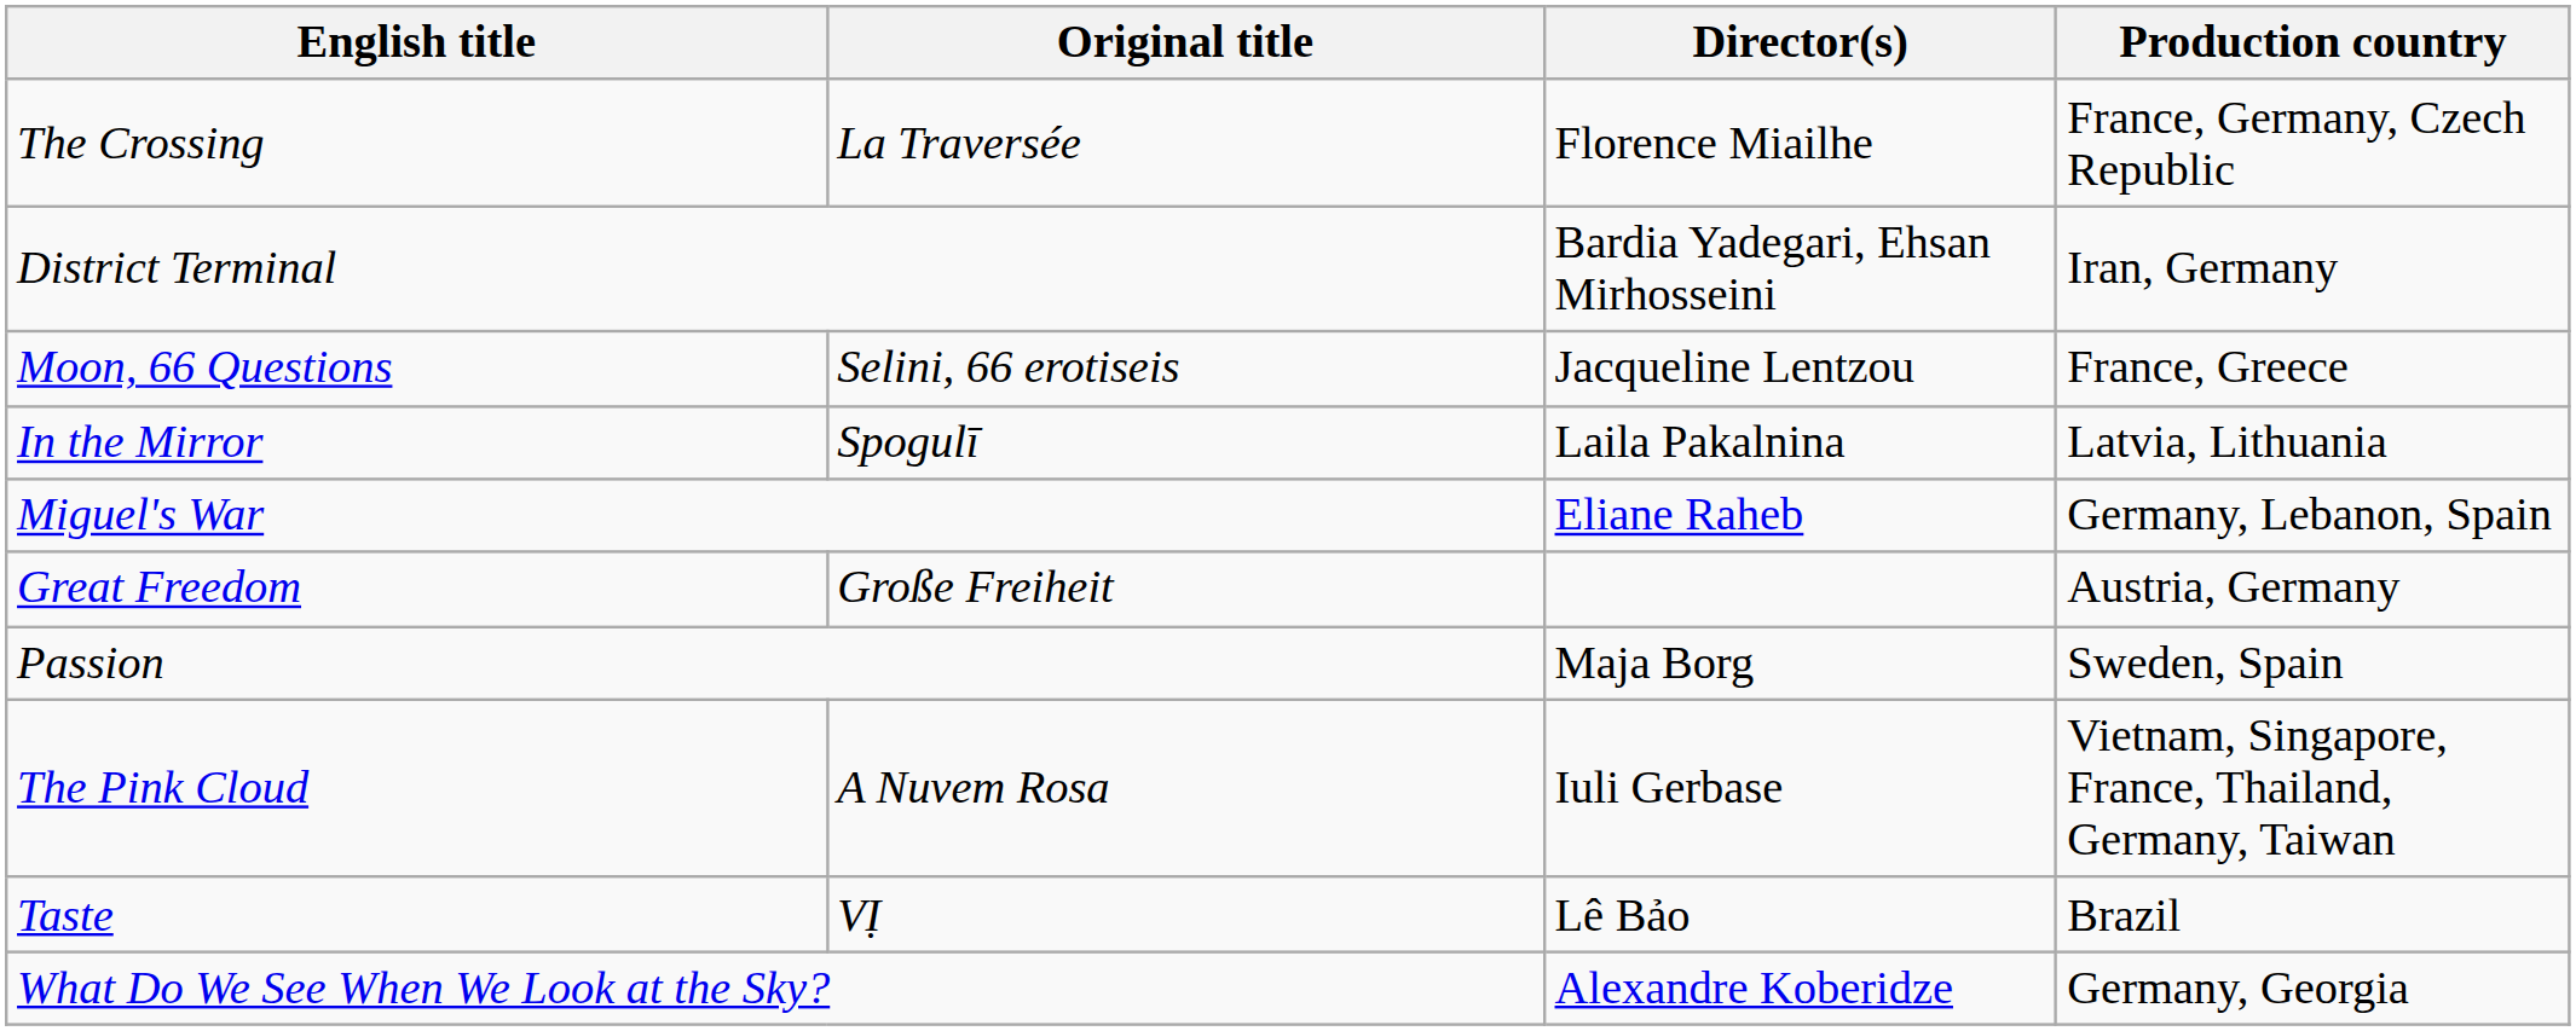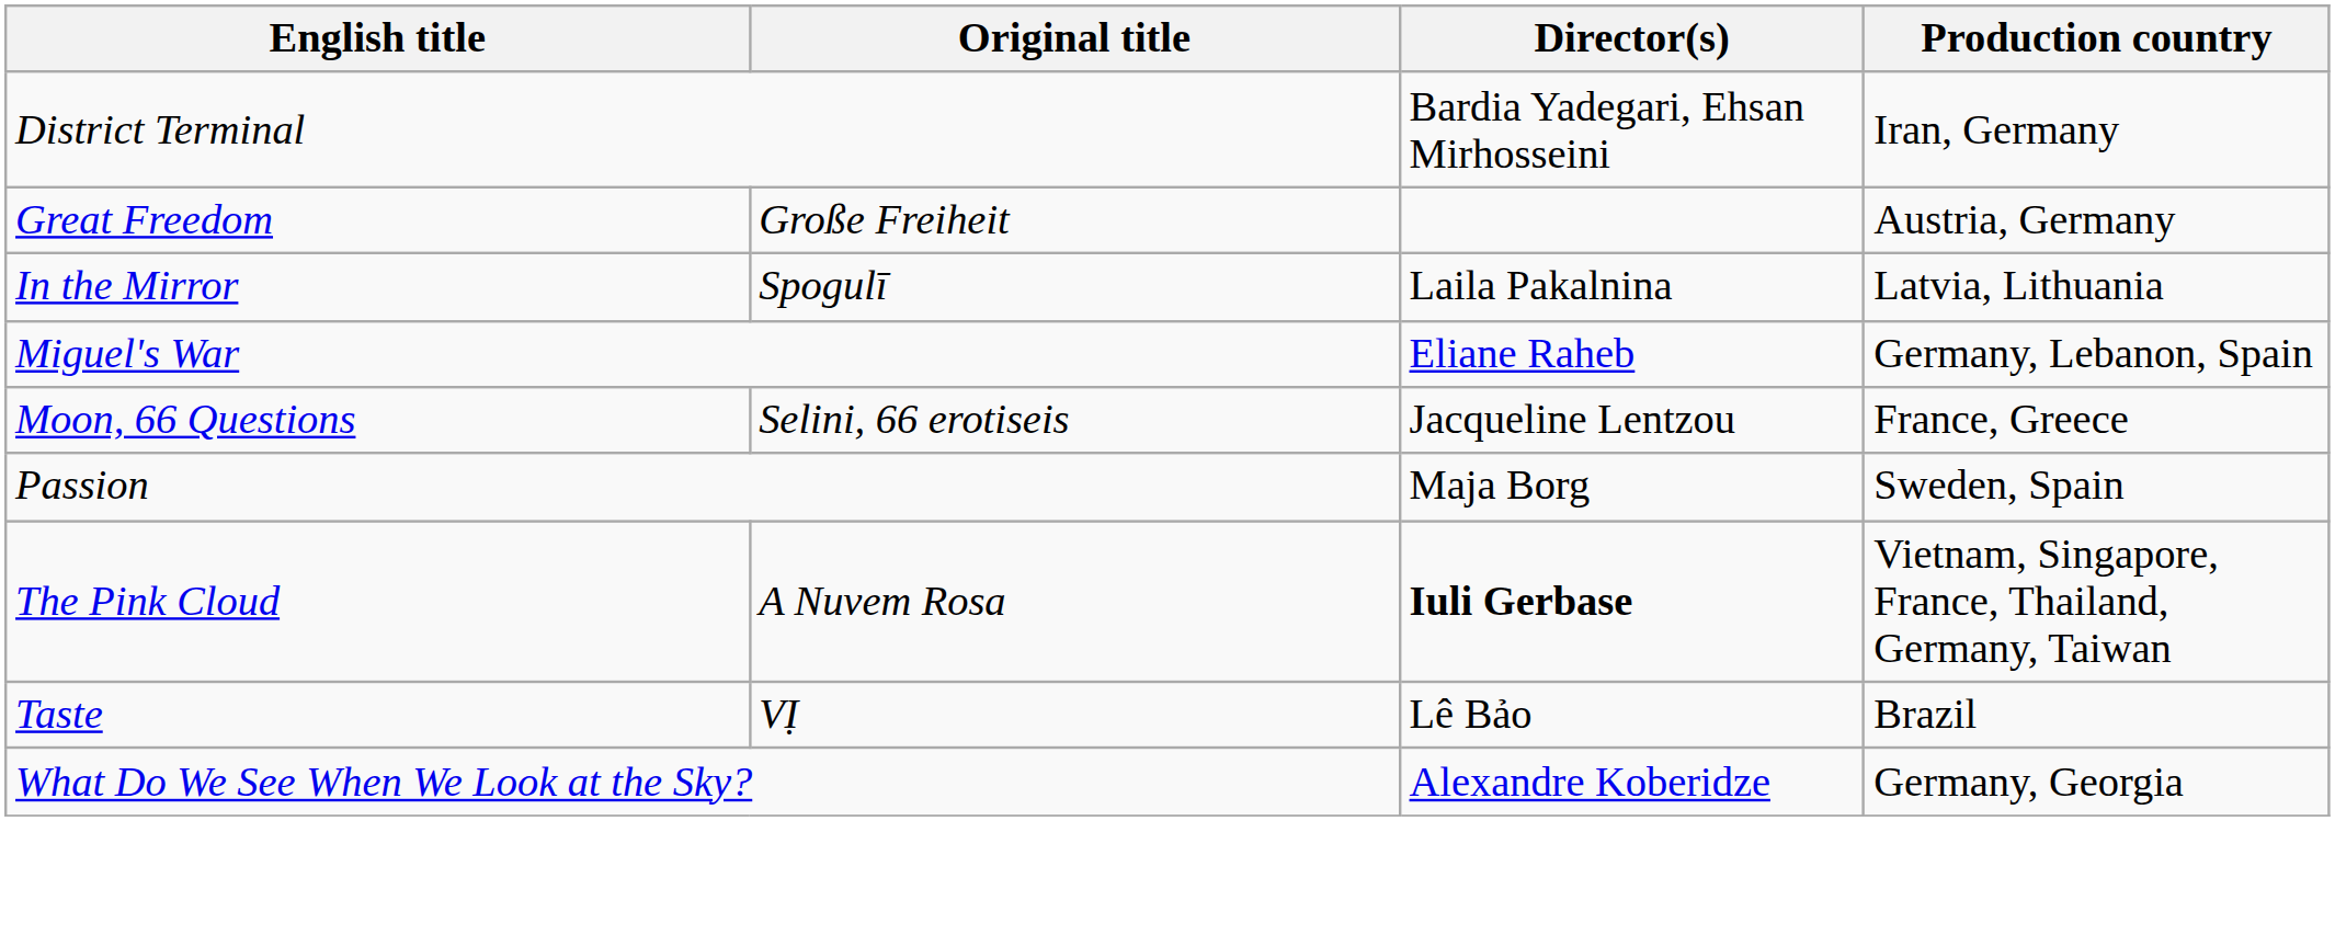 <table class="wikitable" width=100%>
 <tr>
 <th scope="col" width="32%">English title</th>
 <th scope="col" width="28%">Original title</th>
 <th scope="col" width="20%">Director(s)</th>
 <th scope="col" width="20%">Production country</th>
 </tr>
 <tr>
-<td><em>The Crossing</em></td>
-<td><em>La Traversée</em></td>
-<td>Florence Miailhe</td>
-<td>France, Germany, Czech Republic</td>
-</tr>
-<tr>
 <td colspan=2><em>District Terminal</em></td>
 <td>Bardia Yadegari, Ehsan Mirhosseini</td>
 <td>Iran, Germany</td>
 </tr>
 <tr>
-<td><em><a href='#'>Moon, 66 Questions</a></em></td>
-<td><em>Selini, 66 erotiseis</em></td>
-<td>Jacqueline Lentzou</td>
-<td>France, Greece</td>
+<td><em><a href='#'>Great Freedom</a></em></td>
+<td><em>Große Freiheit</em></td>
+<td></td>
+<td>Austria, Germany</td>
 </tr>
 <tr>
 <td><em><a href='#'>In the Mirror</a></em></td>
 <td><em>Spogulī</em></td>
 <td>Laila Pakalnina</td>
 <td>Latvia, Lithuania</td>
 </tr>
 <tr>
 <td colspan=2><em><a href='#'>Miguel's War</a></em></td>
 <td><a href='#'>Eliane Raheb</a></td>
 <td>Germany, Lebanon, Spain</td>
 </tr>
 <tr>
-<td><em><a href='#'>Great Freedom</a></em></td>
-<td><em>Große Freiheit</em></td>
-<td></td>
-<td>Austria, Germany</td>
+<td><em><a href='#'>Moon, 66 Questions</a></em></td>
+<td><em>Selini, 66 erotiseis</em></td>
+<td>Jacqueline Lentzou</td>
+<td>France, Greece</td>
 </tr>
 <tr>
 <td colspan=2><em>Passion</em></td>
 <td>Maja Borg</td>
 <td>Sweden, Spain</td>
 </tr>
 <tr>
 <td><em><a href='#'>The Pink Cloud</a></em></td>
 <td><em>A Nuvem Rosa</em></td>
-<td>Iuli Gerbase</td>
+<td><strong>Iuli Gerbase</strong></td>
 <td>Vietnam, Singapore, France, Thailand, Germany, Taiwan</td>
 </tr>
 <tr>
 <td><em><a href='#'>Taste</a></em></td>
 <td><em>VỊ</em></td>
 <td>Lê Bảo</td>
 <td>Brazil</td>
 </tr>
 <tr>
 <td colspan=2><em><a href='#'>What Do We See When We Look at the Sky?</a></em></td>
 <td><a href='#'>Alexandre Koberidze</a></td>
 <td>Germany, Georgia</td>
 </tr>
 </table>
